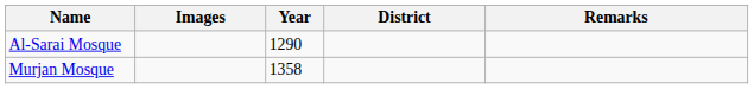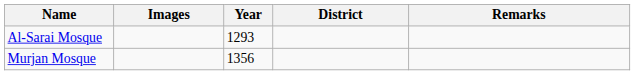 <table class="wikitable sortable">
 <tr>
 <th align=left width=120px>Name</th>
 <th align=center width=120px class=unsortable>Images</th>
 <th align=left width=050px>Year</th>
 <th align=left width=150px>District</th>
 <th align=left width=250px class=unsortable>Remarks</th>
 </tr>
 <tr>
 <td><a href='#'>Al-Sarai Mosque</a></td>
 <td></td>
-<td>1290</td>
+<td>1293</td>
 <td></td>
 <td></td>
 </tr>
 <tr>
 <td><a href='#'>Murjan Mosque</a></td>
 <td></td>
-<td>1358</td>
+<td>1356</td>
 <td></td>
 <td></td>
 </tr>
 </table>
